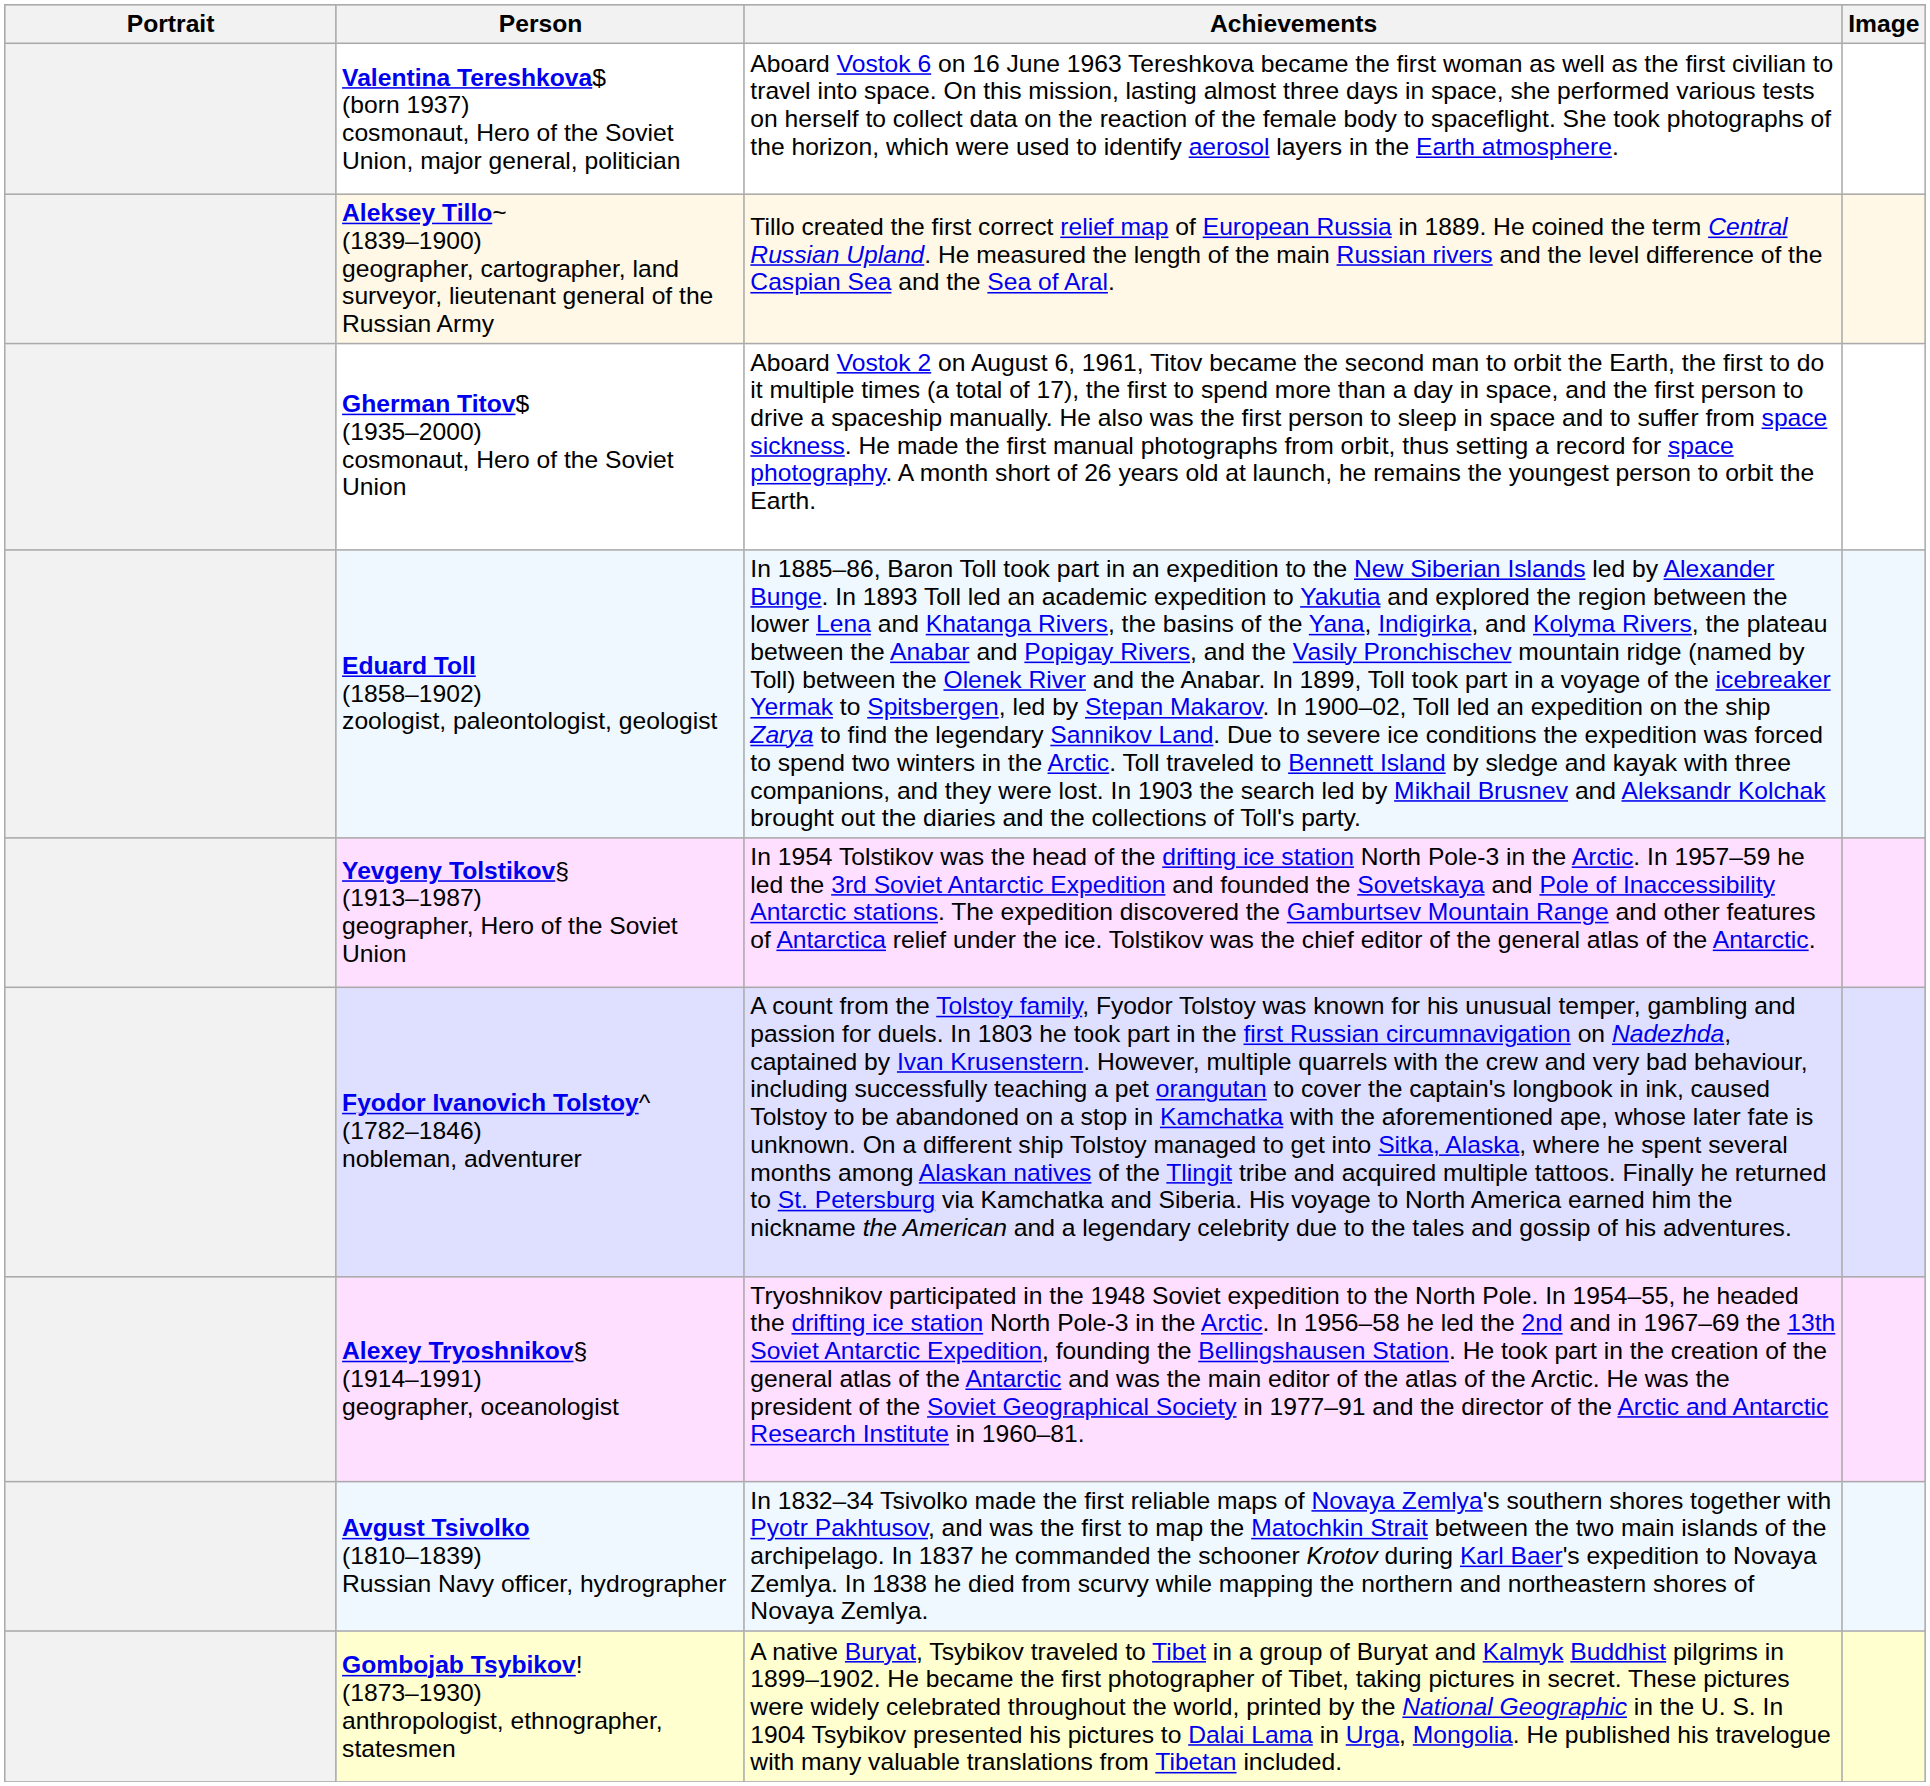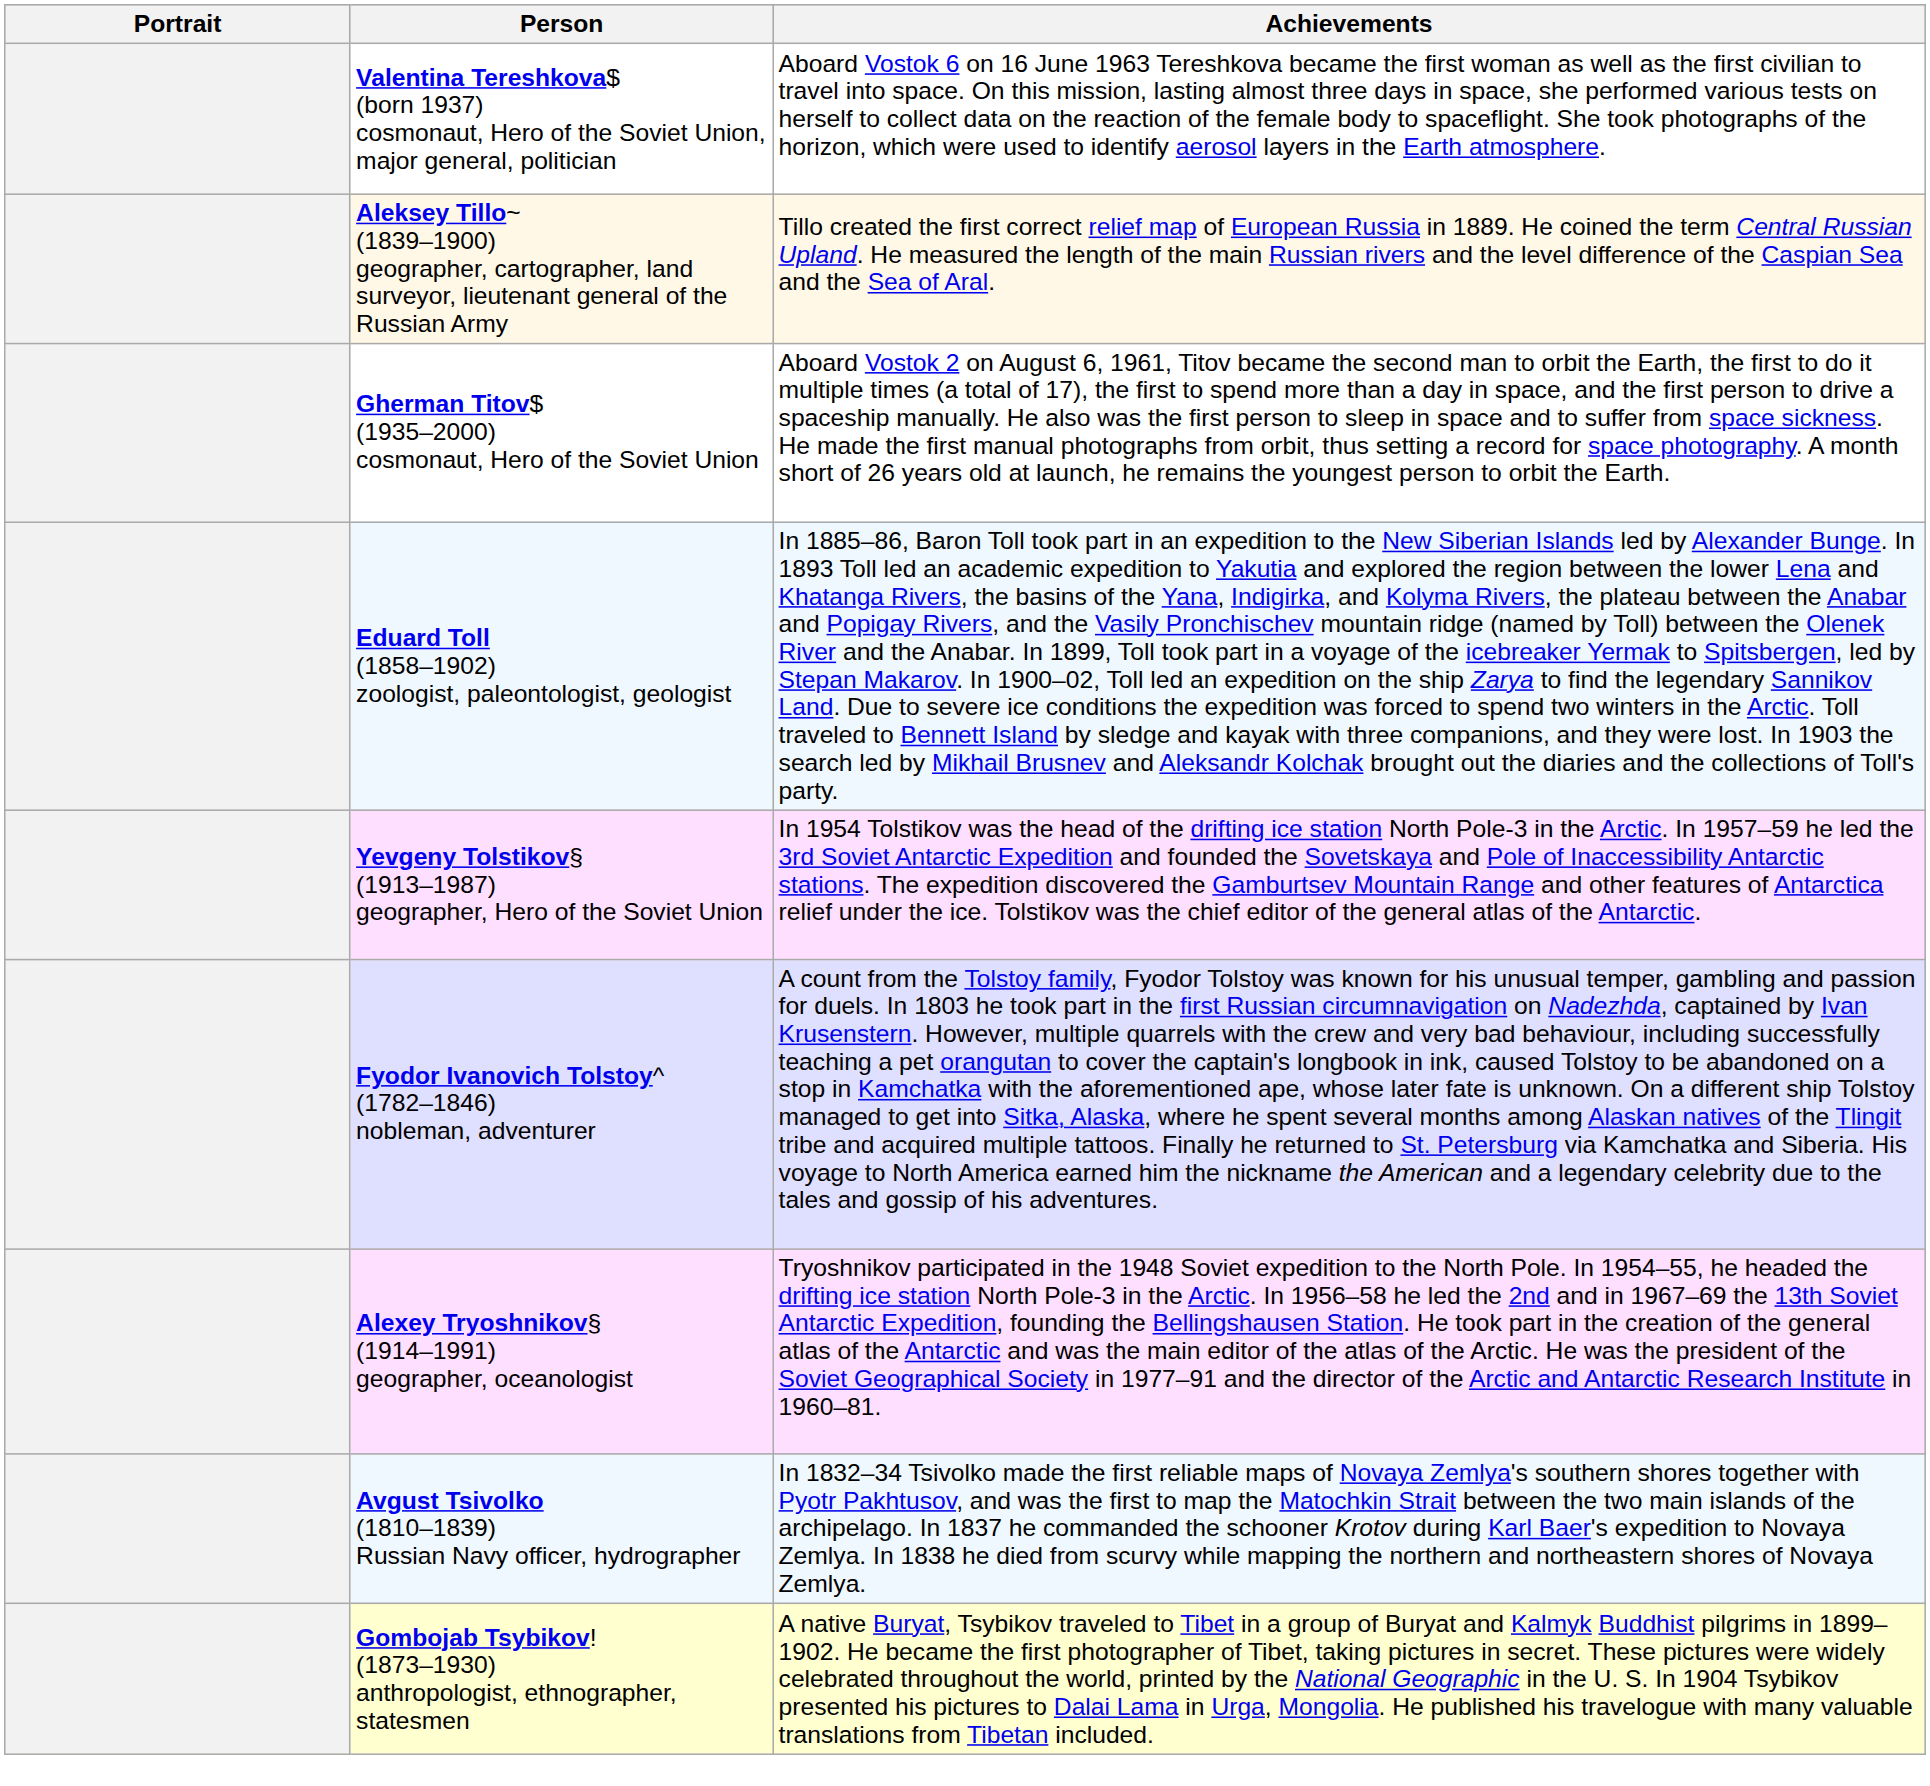 <table class="wikitable">
 <tr style="background:#ccc;">
 <th scope="col" width=18%>Portrait</th>
 <th scope="col" width=22%>Person</th>
 <th scope="col" width=60%>Achievements</th>
-<th scope="col">Image</th>
 </tr>
 <tr style="background:#FFFFFF;">
 <th scope="row" align=center></th>
 <td><strong><a href='#'>Valentina Tereshkova</a></strong>$<br>(born 1937)<br>cosmonaut, Hero of the Soviet Union, major general, politician</td>
 <td>Aboard <a href='#'>Vostok 6</a> on 16 June 1963 Tereshkova became the first woman as well as the first civilian to travel into space. On this mission, lasting almost three days in space, she performed various tests on herself to collect data on the reaction of the female body to spaceflight. She took photographs of the horizon, which were used to identify <a href='#'>aerosol</a> layers in the <a href='#'>Earth atmosphere</a>.<br><br></td>
-<td align=center></td>
 </tr>
 <tr style="background:#fff8e7;">
 <th scope="row" align=center></th>
 <td><strong><a href='#'>Aleksey Tillo</a></strong>~<br>(1839–1900)<br>geographer, cartographer, land surveyor, lieutenant general of the Russian Army</td>
 <td>Tillo created the first correct <a href='#'>relief map</a> of <a href='#'>European Russia</a> in 1889. He coined the term <em><a href='#'>Central Russian Upland</a></em>. He measured the length of the main <a href='#'>Russian rivers</a> and the level difference of the <a href='#'>Caspian Sea</a> and the <a href='#'>Sea of Aral</a>.<br><br></td>
-<td align=center></td>
 </tr>
 <tr style="background:#FFFFFF;">
 <th scope="row" align=center></th>
 <td><strong><a href='#'>Gherman Titov</a></strong>$<br>(1935–2000)<br>cosmonaut, Hero of the Soviet Union</td>
 <td>Aboard <a href='#'>Vostok 2</a> on August 6, 1961, Titov became the second man to orbit the Earth, the first to do it multiple times (a total of 17), the first to spend more than a day in space, and the first person to drive a spaceship manually. He also was the first person to sleep in space and to suffer from <a href='#'>space sickness</a>. He made the first manual photographs from orbit, thus setting a record for <a href='#'>space photography</a>. A month short of 26 years old at launch, he remains the youngest person to orbit the Earth.<br><br></td>
-<td align=center></td>
 </tr>
 <tr style="background:#f0f8ff;">
 <th scope="row" align=center></th>
 <td><strong><a href='#'>Eduard Toll</a></strong><br>(1858–1902)<br>zoologist, paleontologist, geologist</td>
 <td>In 1885–86, Baron Toll took part in an expedition to the <a href='#'>New Siberian Islands</a> led by <a href='#'>Alexander Bunge</a>. In 1893 Toll led an academic expedition to <a href='#'>Yakutia</a> and explored the region between the lower <a href='#'>Lena</a> and <a href='#'>Khatanga Rivers</a>, the basins of the <a href='#'>Yana</a>, <a href='#'>Indigirka</a>, and <a href='#'>Kolyma Rivers</a>, the plateau between the <a href='#'>Anabar</a> and <a href='#'>Popigay Rivers</a>, and the <a href='#'>Vasily Pronchischev</a> mountain ridge (named by Toll) between the <a href='#'>Olenek River</a> and the Anabar. In 1899, Toll took part in a voyage of the <a href='#'>icebreaker Yermak</a> to <a href='#'>Spitsbergen</a>, led by <a href='#'>Stepan Makarov</a>. In 1900–02, Toll led an expedition on the ship <em><a href='#'>Zarya</a></em> to find the legendary <a href='#'>Sannikov Land</a>. Due to severe ice conditions the expedition was forced to spend two winters in the <a href='#'>Arctic</a>. Toll traveled to <a href='#'>Bennett Island</a> by sledge and kayak with three companions, and they were lost. In 1903 the search led by <a href='#'>Mikhail Brusnev</a> and <a href='#'>Aleksandr Kolchak</a> brought out the diaries and the collections of Toll's party.</td>
-<td align=center></td>
 </tr>
 <tr style="background:#ffdfff;">
 <th scope="row"></th>
 <td><strong><a href='#'>Yevgeny Tolstikov</a></strong>§<br>(1913–1987)<br>geographer, Hero of the Soviet Union</td>
 <td>In 1954 Tolstikov was the head of the <a href='#'>drifting ice station</a> North Pole-3 in the <a href='#'>Arctic</a>. In 1957–59 he led the <a href='#'>3rd Soviet Antarctic Expedition</a> and founded the <a href='#'>Sovetskaya</a> and <a href='#'>Pole of Inaccessibility Antarctic stations</a>. The expedition discovered the <a href='#'>Gamburtsev Mountain Range</a> and other features of <a href='#'>Antarctica</a> relief under the ice. Tolstikov was the chief editor of the general atlas of the <a href='#'>Antarctic</a>.<br><br></td>
-<td align=center></td>
 </tr>
 <tr style="background:#dfdfff;">
 <th scope="row" align=center></th>
 <td><strong><a href='#'>Fyodor Ivanovich Tolstoy</a></strong>^<br>(1782–1846)<br>nobleman, adventurer</td>
 <td>A count from the <a href='#'>Tolstoy family</a>, Fyodor Tolstoy was known for his unusual temper, gambling and passion for duels. In 1803 he took part in the <a href='#'>first Russian circumnavigation</a> on <a href='#'><em>Nadezhda</em></a>, captained by <a href='#'>Ivan Krusenstern</a>. However, multiple quarrels with the crew and very bad behaviour, including successfully teaching a pet <a href='#'>orangutan</a> to cover the captain's longbook in ink, caused Tolstoy to be abandoned on a stop in <a href='#'>Kamchatka</a> with the aforementioned ape, whose later fate is unknown. On a different ship Tolstoy managed to get into <a href='#'>Sitka, Alaska</a>, where he spent several months among <a href='#'>Alaskan natives</a> of the <a href='#'>Tlingit</a> tribe and acquired multiple tattoos. Finally he returned to <a href='#'>St. Petersburg</a> via Kamchatka and Siberia. His voyage to North America earned him the nickname <em>the American</em> and a legendary celebrity due to the tales and gossip of his adventures.<br><br></td>
-<td align=center></td>
 </tr>
 <tr style="background:#ffdfff;">
 <th scope="row" align=center></th>
 <td><strong><a href='#'>Alexey Tryoshnikov</a></strong>§<br>(1914–1991)<br>geographer, oceanologist</td>
 <td>Tryoshnikov participated in the 1948 Soviet expedition to the North Pole. In 1954–55, he headed the <a href='#'>drifting ice station</a> North Pole-3 in the <a href='#'>Arctic</a>. In 1956–58 he led the <a href='#'>2nd</a> and in 1967–69 the <a href='#'>13th Soviet Antarctic Expedition</a>, founding the <a href='#'>Bellingshausen Station</a>. He took part in the creation of the general atlas of the <a href='#'>Antarctic</a> and was the main editor of the atlas of the Arctic. He was the president of the <a href='#'>Soviet Geographical Society</a> in 1977–91 and the director of the <a href='#'>Arctic and Antarctic Research Institute</a> in 1960–81.<br><br></td>
-<td align=center></td>
 </tr>
 <tr style="background:#f0f8ff;">
 <th scope="row" align=center></th>
 <td><strong><a href='#'>Avgust Tsivolko</a></strong><br>(1810–1839)<br>Russian Navy officer, hydrographer</td>
 <td>In 1832–34 Tsivolko made the first reliable maps of <a href='#'>Novaya Zemlya</a>'s southern shores together with <a href='#'>Pyotr Pakhtusov</a>, and was the first to map the <a href='#'>Matochkin Strait</a> between the two main islands of the archipelago. In 1837 he commanded the schooner <em>Krotov</em> during <a href='#'>Karl Baer</a>'s expedition to Novaya Zemlya. In 1838 he died from scurvy while mapping the northern and northeastern shores of Novaya Zemlya.</td>
-<td align=center></td>
 </tr>
 <tr style="background:#ffffd0;">
 <th scope="row" align=center></th>
 <td><strong><a href='#'>Gombojab Tsybikov</a></strong>!<br>(1873–1930)<br>anthropologist, ethnographer, statesmen</td>
 <td>A native <a href='#'>Buryat</a>, Tsybikov traveled to <a href='#'>Tibet</a> in a group of Buryat and <a href='#'>Kalmyk</a> <a href='#'>Buddhist</a> pilgrims in 1899–1902. He became the first photographer of Tibet, taking pictures in secret. These pictures were widely celebrated throughout the world, printed by the <em><a href='#'>National Geographic</a></em> in the U. S. In 1904 Tsybikov presented his pictures to <a href='#'>Dalai Lama</a> in <a href='#'>Urga</a>, <a href='#'>Mongolia</a>. He published his travelogue with many valuable translations from <a href='#'>Tibetan</a> included.</td>
-<td align=center></td>
 </tr>
 </table>
